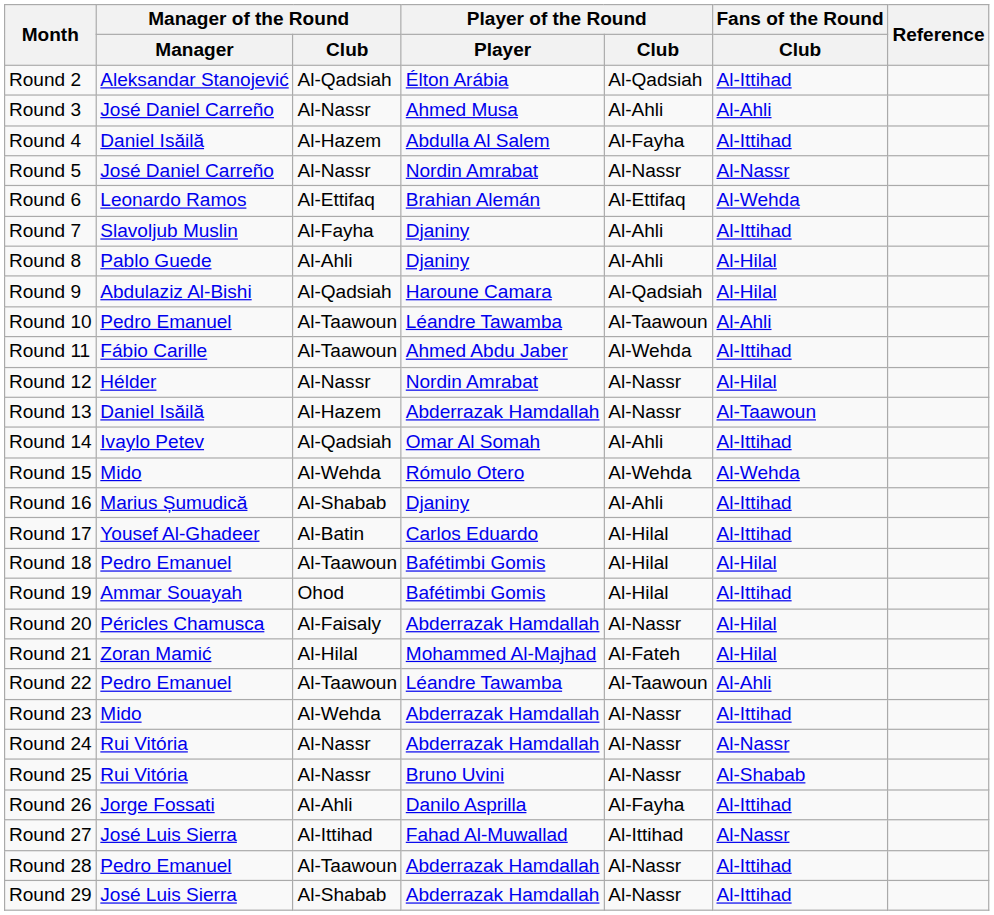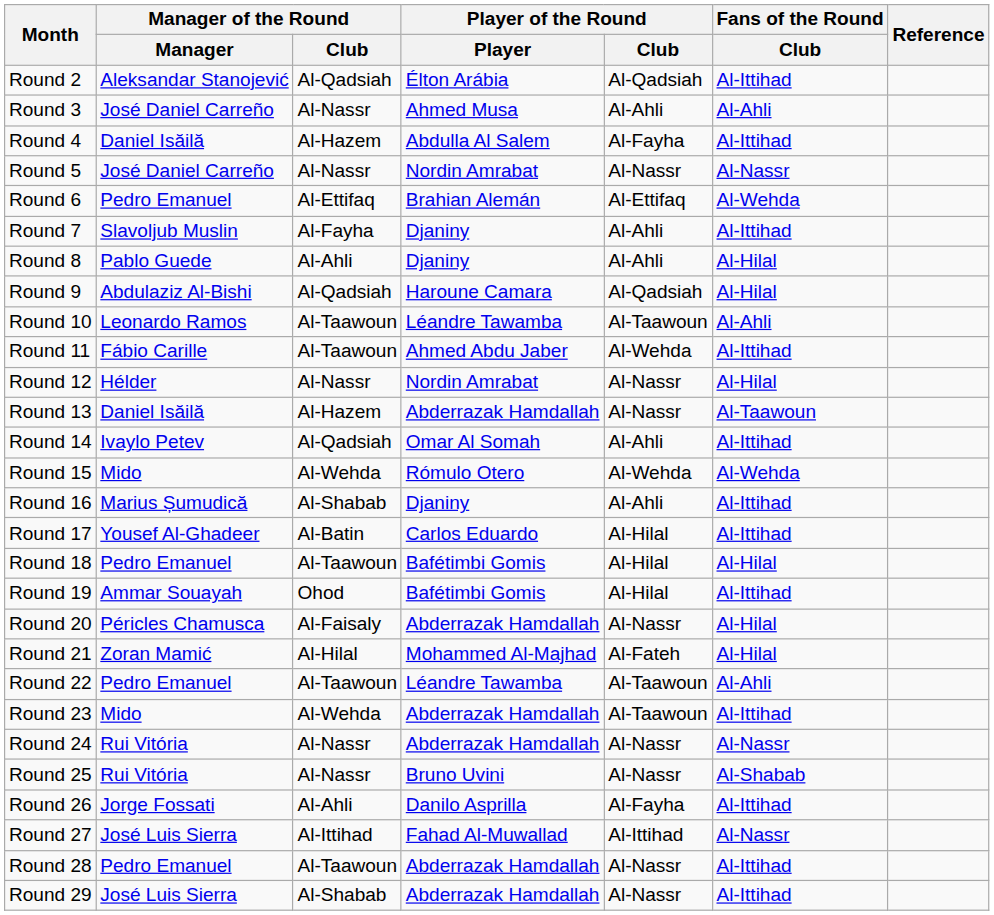 <table class="wikitable mw-collapsible mw-collapsed">
 <tr>
 <th rowspan="2">Month</th>
 <th colspan="2">Manager of the Round</th>
 <th colspan="2">Player of the Round</th>
 <th colspan="1">Fans of the Round</th>
 <th rowspan="2">Reference</th>
 </tr>
 <tr>
 <th>Manager</th>
 <th>Club</th>
 <th>Player</th>
 <th>Club</th>
 <th>Club</th>
 </tr>
 <tr>
 <td>Round 2</td>
 <td> <a href='#'>Aleksandar Stanojević</a></td>
 <td>Al-Qadsiah</td>
 <td> <a href='#'>Élton Arábia</a></td>
 <td>Al-Qadsiah</td>
 <td><a href='#'>Al-Ittihad</a></td>
 <td align=center></td>
 </tr>
 <tr>
 <td>Round 3</td>
 <td> <a href='#'>José Daniel Carreño</a></td>
 <td>Al-Nassr</td>
 <td> <a href='#'>Ahmed Musa</a></td>
 <td>Al-Ahli</td>
 <td><a href='#'>Al-Ahli</a></td>
 <td align=center></td>
 </tr>
 <tr>
 <td>Round 4</td>
 <td> <a href='#'>Daniel Isăilă</a></td>
 <td>Al-Hazem</td>
 <td> <a href='#'>Abdulla Al Salem</a></td>
 <td>Al-Fayha</td>
 <td><a href='#'>Al-Ittihad</a></td>
 <td align=center></td>
 </tr>
 <tr>
 <td>Round 5</td>
 <td> <a href='#'>José Daniel Carreño</a></td>
 <td>Al-Nassr</td>
 <td> <a href='#'>Nordin Amrabat</a></td>
 <td>Al-Nassr</td>
 <td><a href='#'>Al-Nassr</a></td>
 <td align=center></td>
 </tr>
 <tr>
 <td>Round 6</td>
-<td> <a href='#'>Leonardo Ramos</a></td>
+<td> <a href='#'>Pedro Emanuel</a></td>
 <td>Al-Ettifaq</td>
 <td> <a href='#'>Brahian Alemán</a></td>
 <td>Al-Ettifaq</td>
 <td><a href='#'>Al-Wehda</a></td>
 <td align=center></td>
 </tr>
 <tr>
 <td>Round 7</td>
 <td> <a href='#'>Slavoljub Muslin</a></td>
 <td>Al-Fayha</td>
 <td> <a href='#'>Djaniny</a></td>
 <td>Al-Ahli</td>
 <td><a href='#'>Al-Ittihad</a></td>
 <td align=center></td>
 </tr>
 <tr>
 <td>Round 8</td>
 <td> <a href='#'>Pablo Guede</a></td>
 <td>Al-Ahli</td>
 <td> <a href='#'>Djaniny</a></td>
 <td>Al-Ahli</td>
 <td><a href='#'>Al-Hilal</a></td>
 <td align=center></td>
 </tr>
 <tr>
 <td>Round 9</td>
 <td> <a href='#'>Abdulaziz Al-Bishi</a></td>
 <td>Al-Qadsiah</td>
 <td> <a href='#'>Haroune Camara</a></td>
 <td>Al-Qadsiah</td>
 <td><a href='#'>Al-Hilal</a></td>
 <td align=center></td>
 </tr>
 <tr>
 <td>Round 10</td>
-<td> <a href='#'>Pedro Emanuel</a></td>
+<td> <a href='#'>Leonardo Ramos</a></td>
 <td>Al-Taawoun</td>
 <td> <a href='#'>Léandre Tawamba</a></td>
 <td>Al-Taawoun</td>
 <td><a href='#'>Al-Ahli</a></td>
 <td align=center></td>
 </tr>
 <tr>
 <td>Round 11</td>
 <td> <a href='#'>Fábio Carille</a></td>
 <td>Al-Taawoun</td>
 <td> <a href='#'>Ahmed Abdu Jaber</a></td>
 <td>Al-Wehda</td>
 <td><a href='#'>Al-Ittihad</a></td>
 <td align=center></td>
 </tr>
 <tr>
 <td>Round 12</td>
 <td> <a href='#'>Hélder</a></td>
 <td>Al-Nassr</td>
 <td> <a href='#'>Nordin Amrabat</a></td>
 <td>Al-Nassr</td>
 <td><a href='#'>Al-Hilal</a></td>
 <td align=center></td>
 </tr>
 <tr>
 <td>Round 13</td>
 <td> <a href='#'>Daniel Isăilă</a></td>
 <td>Al-Hazem</td>
 <td> <a href='#'>Abderrazak Hamdallah</a></td>
 <td>Al-Nassr</td>
 <td><a href='#'>Al-Taawoun</a></td>
 <td align=center></td>
 </tr>
 <tr>
 <td>Round 14</td>
 <td> <a href='#'>Ivaylo Petev</a></td>
 <td>Al-Qadsiah</td>
 <td> <a href='#'>Omar Al Somah</a></td>
 <td>Al-Ahli</td>
 <td><a href='#'>Al-Ittihad</a></td>
 <td align=center></td>
 </tr>
 <tr>
 <td>Round 15</td>
 <td> <a href='#'>Mido</a></td>
 <td>Al-Wehda</td>
 <td> <a href='#'>Rómulo Otero</a></td>
 <td>Al-Wehda</td>
 <td><a href='#'>Al-Wehda</a></td>
 <td align=center></td>
 </tr>
 <tr>
 <td>Round 16</td>
 <td> <a href='#'>Marius Șumudică</a></td>
 <td>Al-Shabab</td>
 <td> <a href='#'>Djaniny</a></td>
 <td>Al-Ahli</td>
 <td><a href='#'>Al-Ittihad</a></td>
 <td align=center></td>
 </tr>
 <tr>
 <td>Round 17</td>
 <td> <a href='#'>Yousef Al-Ghadeer</a></td>
 <td>Al-Batin</td>
 <td> <a href='#'>Carlos Eduardo</a></td>
 <td>Al-Hilal</td>
 <td><a href='#'>Al-Ittihad</a></td>
 <td align=center></td>
 </tr>
 <tr>
 <td>Round 18</td>
 <td> <a href='#'>Pedro Emanuel</a></td>
 <td>Al-Taawoun</td>
 <td> <a href='#'>Bafétimbi Gomis</a></td>
 <td>Al-Hilal</td>
 <td><a href='#'>Al-Hilal</a></td>
 <td align=center></td>
 </tr>
 <tr>
 <td>Round 19</td>
 <td> <a href='#'>Ammar Souayah</a></td>
 <td>Ohod</td>
 <td> <a href='#'>Bafétimbi Gomis</a></td>
 <td>Al-Hilal</td>
 <td><a href='#'>Al-Ittihad</a></td>
 <td align=center></td>
 </tr>
 <tr>
 <td>Round 20</td>
 <td> <a href='#'>Péricles Chamusca</a></td>
 <td>Al-Faisaly</td>
 <td> <a href='#'>Abderrazak Hamdallah</a></td>
 <td>Al-Nassr</td>
 <td><a href='#'>Al-Hilal</a></td>
 <td align=center></td>
 </tr>
 <tr>
 <td>Round 21</td>
 <td> <a href='#'>Zoran Mamić</a></td>
 <td>Al-Hilal</td>
 <td> <a href='#'>Mohammed Al-Majhad</a></td>
 <td>Al-Fateh</td>
 <td><a href='#'>Al-Hilal</a></td>
 <td align=center></td>
 </tr>
 <tr>
 <td>Round 22</td>
 <td> <a href='#'>Pedro Emanuel</a></td>
 <td>Al-Taawoun</td>
 <td> <a href='#'>Léandre Tawamba</a></td>
 <td>Al-Taawoun</td>
 <td><a href='#'>Al-Ahli</a></td>
 <td align=center></td>
 </tr>
 <tr>
 <td>Round 23</td>
 <td> <a href='#'>Mido</a></td>
 <td>Al-Wehda</td>
 <td> <a href='#'>Abderrazak Hamdallah</a></td>
-<td>Al-Nassr</td>
+<td>Al-Taawoun</td>
 <td><a href='#'>Al-Ittihad</a></td>
 <td align=center></td>
 </tr>
 <tr>
 <td>Round 24</td>
 <td> <a href='#'>Rui Vitória</a></td>
 <td>Al-Nassr</td>
 <td> <a href='#'>Abderrazak Hamdallah</a></td>
 <td>Al-Nassr</td>
 <td><a href='#'>Al-Nassr</a></td>
 <td align=center></td>
 </tr>
 <tr>
 <td>Round 25</td>
 <td> <a href='#'>Rui Vitória</a></td>
 <td>Al-Nassr</td>
 <td> <a href='#'>Bruno Uvini</a></td>
 <td>Al-Nassr</td>
 <td><a href='#'>Al-Shabab</a></td>
 <td align=center></td>
 </tr>
 <tr>
 <td>Round 26</td>
 <td> <a href='#'>Jorge Fossati</a></td>
 <td>Al-Ahli</td>
 <td> <a href='#'>Danilo Asprilla</a></td>
 <td>Al-Fayha</td>
 <td><a href='#'>Al-Ittihad</a></td>
 <td align=center></td>
 </tr>
 <tr>
 <td>Round 27</td>
 <td> <a href='#'>José Luis Sierra</a></td>
 <td>Al-Ittihad</td>
 <td> <a href='#'>Fahad Al-Muwallad</a></td>
 <td>Al-Ittihad</td>
 <td><a href='#'>Al-Nassr</a></td>
 <td align=center></td>
 </tr>
 <tr>
 <td>Round 28</td>
 <td> <a href='#'>Pedro Emanuel</a></td>
 <td>Al-Taawoun</td>
 <td> <a href='#'>Abderrazak Hamdallah</a></td>
 <td>Al-Nassr</td>
 <td><a href='#'>Al-Ittihad</a></td>
 <td align=center></td>
 </tr>
 <tr>
 <td>Round 29</td>
 <td> <a href='#'>José Luis Sierra</a></td>
 <td>Al-Shabab</td>
 <td> <a href='#'>Abderrazak Hamdallah</a></td>
 <td>Al-Nassr</td>
 <td><a href='#'>Al-Ittihad</a></td>
 <td align=center></td>
 </tr>
 </table>
